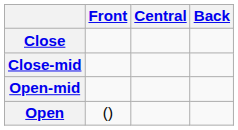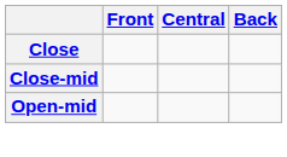 <table class="wikitable" style=text-align:center>
 <tr>
 <th></th>
 <th><a href='#'>Front</a></th>
 <th><a href='#'>Central</a></th>
 <th><a href='#'>Back</a></th>
 </tr>
 <tr align="center">
 <th><a href='#'>Close</a></th>
 <td></td>
 <td></td>
 <td></td>
 </tr>
 <tr align="center">
 <th><a href='#'>Close-mid</a></th>
 <td></td>
 <td></td>
 <td></td>
 </tr>
 <tr>
 <th><a href='#'>Open-mid</a></th>
 <td></td>
 <td></td>
 <td></td>
 </tr>
-<tr align="center">
-<th><a href='#'>Open</a></th>
-<td>()</td>
-<td></td>
-<td></td>
-</tr>
 </table>
